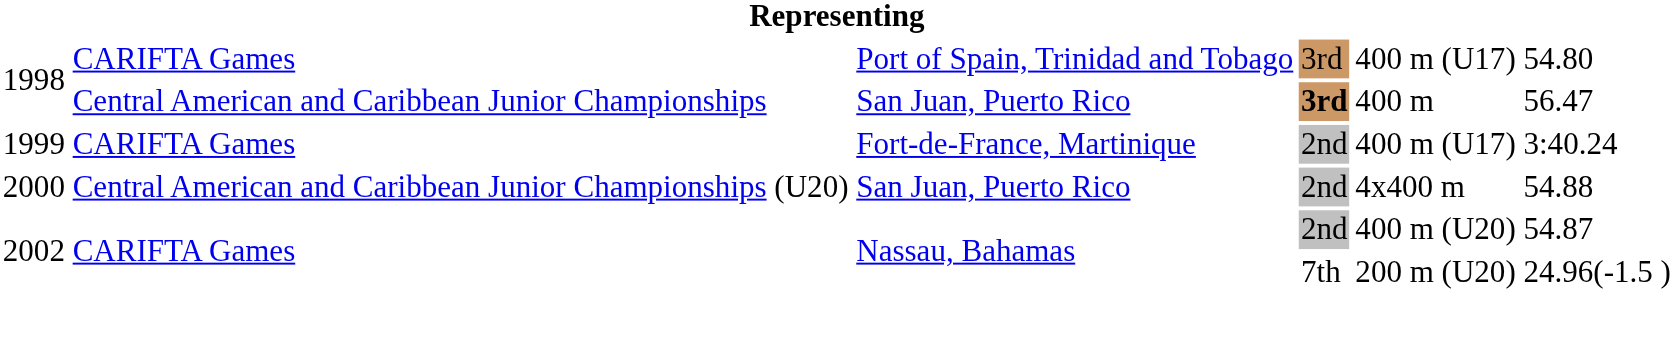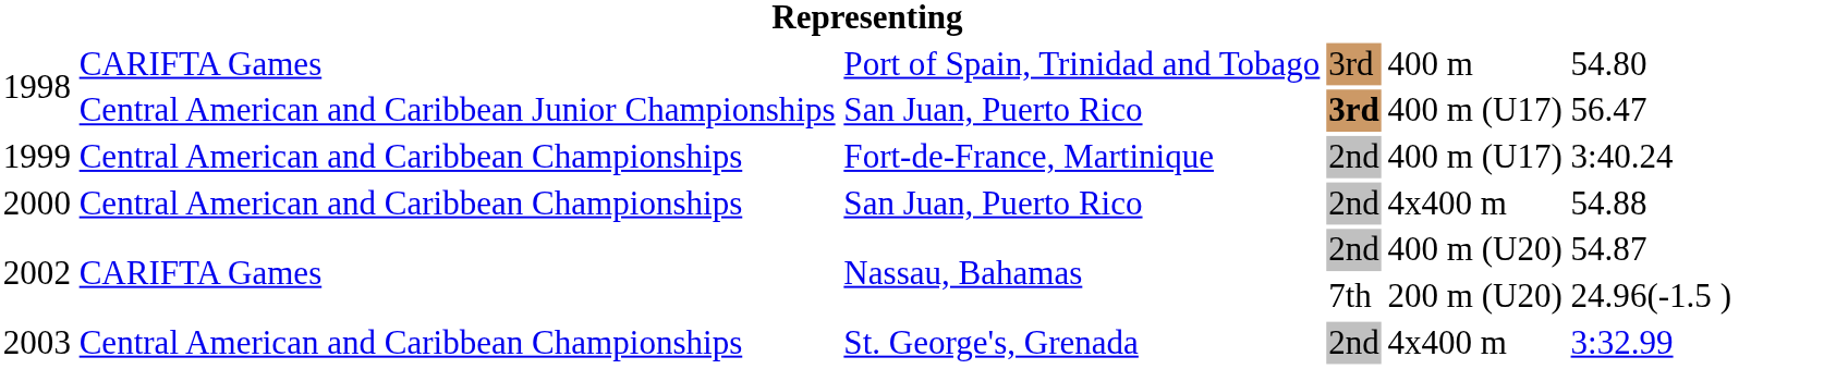 <table>
 <tr>
 <th colspan="6">Representing </th>
 </tr>
 <tr>
 <td rowspan=2>1998</td>
 <td><a href='#'>CARIFTA Games</a></td>
 <td><a href='#'>Port of Spain, Trinidad and Tobago</a></td>
 <td bgcolor=cc9966>3rd</td>
-<td>400 m (U17)</td>
+<td>400 m</td>
 <td>54.80</td>
 </tr>
 <tr>
 <td><a href='#'>Central American and Caribbean Junior Championships</a></td>
 <td><a href='#'>San Juan, Puerto Rico</a></td>
 <td bgcolor=cc9966><strong>3rd</strong></td>
-<td>400 m</td>
+<td>400 m (U17)</td>
 <td>56.47</td>
 </tr>
 <tr>
 <td>1999</td>
-<td><a href='#'>CARIFTA Games</a></td>
+<td><a href='#'>Central American and Caribbean Championships</a></td>
 <td><a href='#'>Fort-de-France, Martinique</a></td>
 <td bgcolor=silver>2nd</td>
 <td>400 m (U17)</td>
 <td>3:40.24</td>
 </tr>
 <tr>
 <td>2000</td>
-<td><a href='#'>Central American and Caribbean Junior Championships</a> (U20)</td>
+<td><a href='#'>Central American and Caribbean Championships</a></td>
 <td><a href='#'>San Juan, Puerto Rico</a></td>
 <td bgcolor=silver>2nd</td>
 <td>4x400 m</td>
 <td>54.88</td>
 </tr>
 <tr>
 <td rowspan=2>2002</td>
 <td rowspan=2><a href='#'>CARIFTA Games</a></td>
 <td rowspan=2><a href='#'>Nassau, Bahamas</a></td>
 <td bgcolor=silver>2nd</td>
 <td>400 m (U20)</td>
 <td>54.87</td>
 </tr>
 <tr>
 <td bgcolor=>7th</td>
 <td>200 m (U20)</td>
 <td>24.96(-1.5 )</td>
 </tr>
+<tr>
+<td>2003</td>
+<td><a href='#'>Central American and Caribbean Championships</a></td>
+<td><a href='#'>St. George's, Grenada</a></td>
+<td bgcolor=silver>2nd</td>
+<td>4x400 m</td>
+<td><a href='#'>3:32.99</a></td>
+</tr>
 </table>
